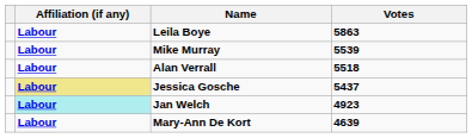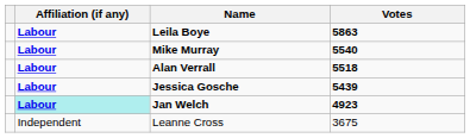 <table class="wikitable" style="width:51%;">
 <tr>
 <th style="width:1%;"></th>
 <th style="width:15%;">Affiliation (if any)</th>
 <th style="width:20%;">Name</th>
 <th style="width:15%;">Votes</th>
 </tr>
 <tr>
 <td bgcolor=></td>
 <td><strong><a href='#'>Labour</a></strong></td>
 <td><strong>Leila Boye</strong></td>
 <td><strong>5863</strong></td>
 </tr>
 <tr>
 <td bgcolor=></td>
 <td><strong><a href='#'>Labour</a></strong></td>
 <td><strong>Mike Murray</strong></td>
-<td><strong>5539</strong></td>
+<td><strong>5540</strong></td>
 </tr>
 <tr>
 <td bgcolor=></td>
 <td><strong><a href='#'>Labour</a></strong></td>
 <td><strong>Alan Verrall</strong></td>
 <td><strong>5518</strong></td>
 </tr>
 <tr>
 <td bgcolor=></td>
-<td style="background: khaki;"><strong><a href='#'>Labour</a></strong></td>
+<td><strong><a href='#'>Labour</a></strong></td>
 <td><strong>Jessica Gosche</strong></td>
-<td><strong>5437</strong></td>
+<td><strong>5439</strong></td>
 </tr>
 <tr>
 <td bgcolor=></td>
 <td style="background: paleturquoise;"><strong><a href='#'>Labour</a></strong></td>
 <td><strong>Jan Welch</strong></td>
 <td><strong>4923</strong></td>
 </tr>
 <tr>
 <td bgcolor=></td>
-<td><strong><a href='#'>Labour</a></strong></td>
-<td><strong>Mary-Ann De Kort</strong></td>
-<td><strong>4639</strong></td>
+<td>Independent</td>
+<td>Leanne Cross</td>
+<td>3675</td>
 </tr>
 </table>
